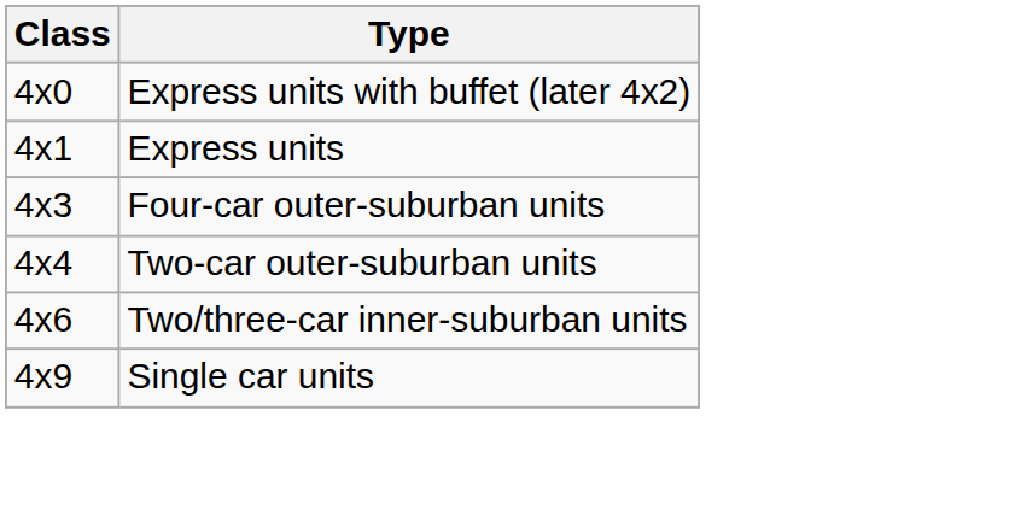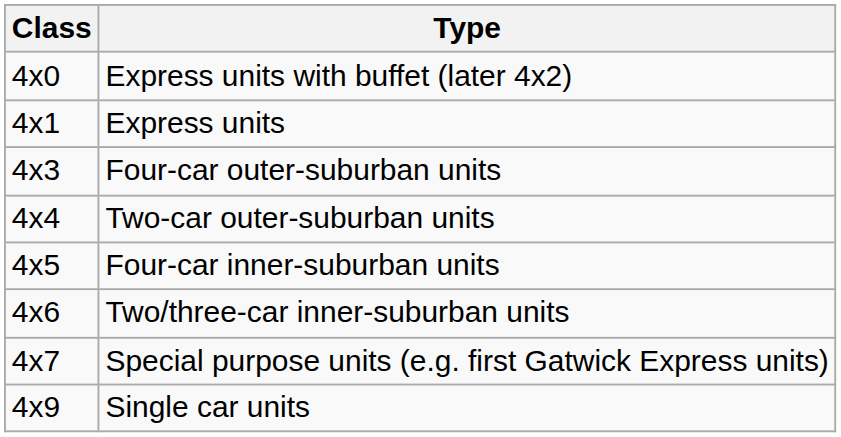 <table Class=wikitable>
 <tr>
 <th>Class</th>
 <th>Type</th>
 </tr>
 <tr>
 <td>4x0</td>
 <td>Express units with buffet (later 4x2)</td>
 </tr>
 <tr>
 <td>4x1</td>
 <td>Express units</td>
 </tr>
 <tr>
 <td>4x3</td>
 <td>Four-car outer-suburban units</td>
 </tr>
 <tr>
 <td>4x4</td>
 <td>Two-car outer-suburban units</td>
 </tr>
 <tr>
+<td>4x5</td>
+<td>Four-car inner-suburban units</td>
+</tr>
+<tr>
 <td>4x6</td>
 <td>Two/three-car inner-suburban units</td>
+</tr>
+<tr>
+<td>4x7</td>
+<td>Special purpose units (e.g. first Gatwick Express units)</td>
 </tr>
 <tr>
 <td>4x9</td>
 <td>Single car units</td>
 </tr>
 </table>
